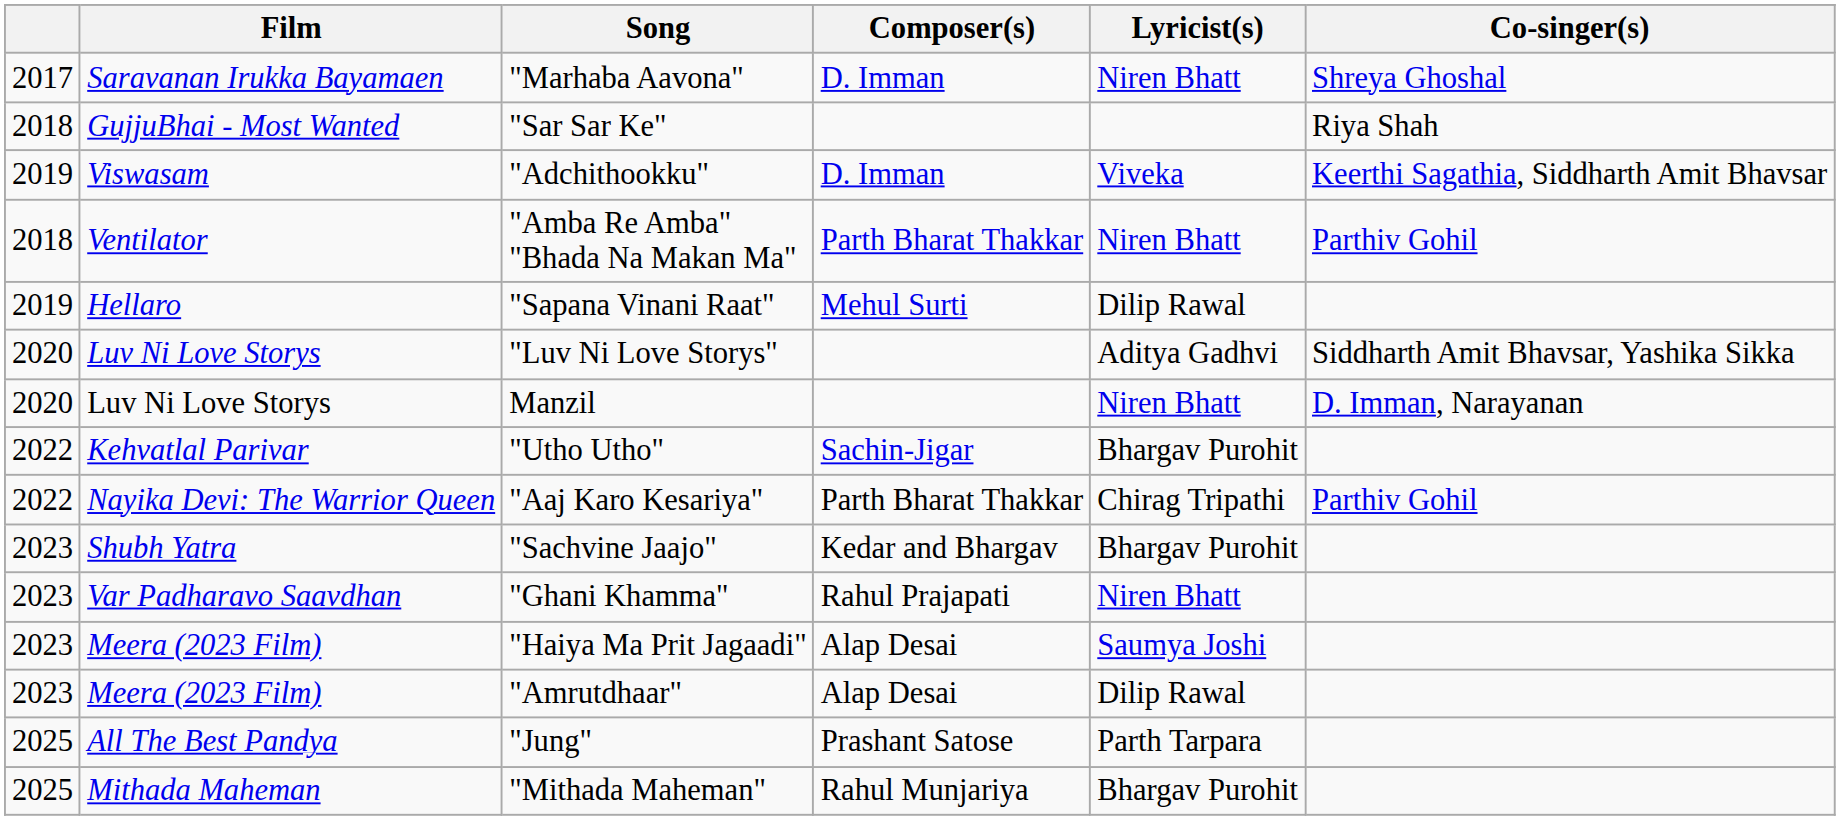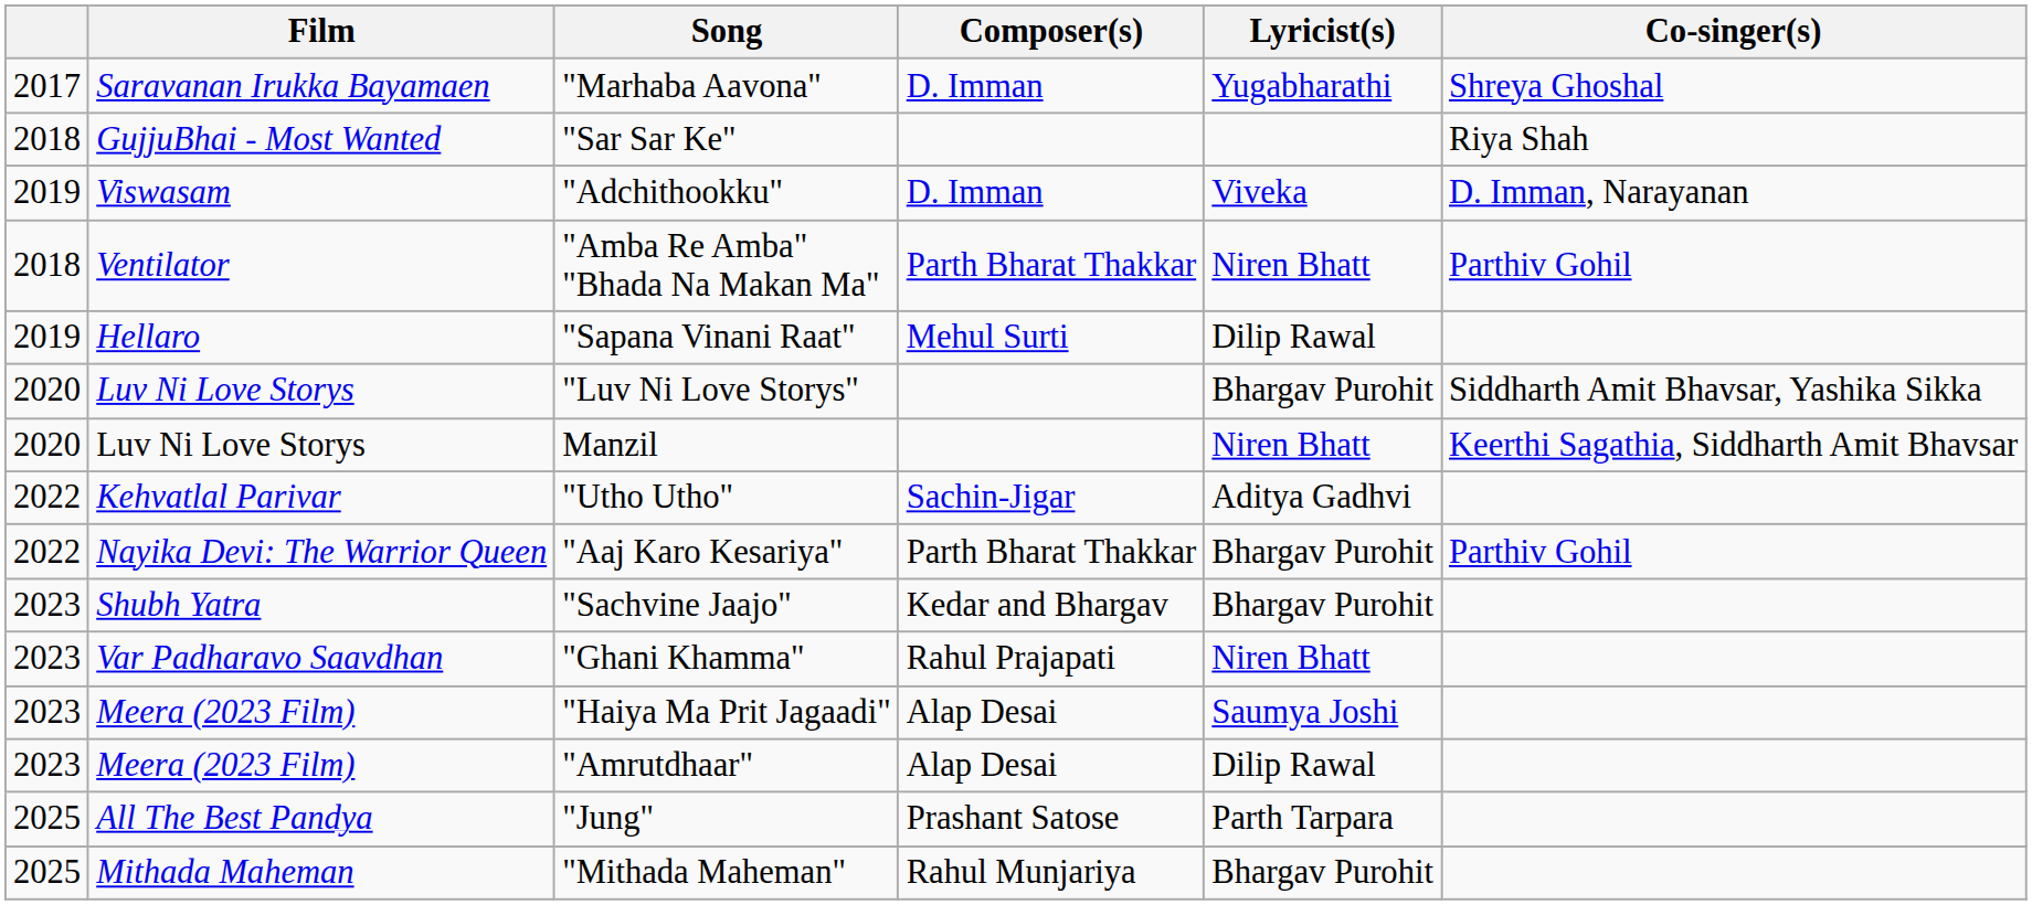 <table class="wikitable">
 <tr>
 <th></th>
 <th><strong>Film</strong></th>
 <th><strong>Song</strong></th>
 <th><strong>Composer(s)</strong></th>
 <th><strong>Lyricist(s)</strong></th>
 <th><strong>Co-singer(s)</strong></th>
 </tr>
 <tr>
 <td>2017</td>
 <td><em><a href='#'>Saravanan Irukka Bayamaen</a></em></td>
 <td>"Marhaba Aavona"</td>
 <td><a href='#'>D. Imman</a></td>
-<td><a href='#'>Niren Bhatt</a></td>
+<td><a href='#'>Yugabharathi</a></td>
 <td><a href='#'>Shreya Ghoshal</a></td>
 </tr>
 <tr>
 <td>2018</td>
 <td><em><a href='#'>GujjuBhai - Most Wanted</a></em></td>
 <td>"Sar Sar Ke"</td>
 <td></td>
 <td></td>
 <td>Riya Shah</td>
 </tr>
 <tr>
 <td>2019</td>
 <td><em><a href='#'>Viswasam</a></em></td>
 <td>"Adchithookku"</td>
 <td><a href='#'>D. Imman</a></td>
 <td><a href='#'>Viveka</a></td>
-<td><a href='#'>Keerthi Sagathia</a>, Siddharth Amit Bhavsar</td>
+<td><a href='#'>D. Imman</a>, Narayanan</td>
 </tr>
 <tr>
 <td>2018</td>
 <td><em><a href='#'>Ventilator</a></em></td>
 <td>"Amba Re Amba"<br>"Bhada Na Makan Ma"</td>
 <td><a href='#'>Parth Bharat Thakkar</a></td>
 <td><a href='#'>Niren Bhatt</a></td>
 <td><a href='#'>Parthiv Gohil</a></td>
 </tr>
 <tr>
 <td>2019</td>
 <td><em><a href='#'>Hellaro</a></em></td>
 <td>"Sapana Vinani Raat"</td>
 <td><a href='#'>Mehul Surti</a></td>
 <td>Dilip Rawal</td>
 <td></td>
 </tr>
 <tr>
 <td>2020</td>
 <td><em><a href='#'>Luv Ni Love Storys</a></em></td>
 <td>"Luv Ni Love Storys"</td>
 <td></td>
-<td>Aditya Gadhvi</td>
+<td>Bhargav Purohit</td>
 <td>Siddharth Amit Bhavsar, Yashika Sikka</td>
 </tr>
 <tr>
 <td>2020</td>
 <td>Luv Ni Love Storys</td>
 <td>Manzil</td>
 <td></td>
 <td><a href='#'>Niren Bhatt</a></td>
-<td><a href='#'>D. Imman</a>, Narayanan</td>
+<td><a href='#'>Keerthi Sagathia</a>, Siddharth Amit Bhavsar</td>
 </tr>
 <tr>
 <td>2022</td>
 <td><em><a href='#'>Kehvatlal Parivar</a></em></td>
 <td>"Utho Utho"</td>
 <td><a href='#'>Sachin-Jigar</a></td>
-<td>Bhargav Purohit</td>
+<td>Aditya Gadhvi</td>
 <td></td>
 </tr>
 <tr>
 <td>2022</td>
 <td><em><a href='#'>Nayika Devi: The Warrior Queen</a></em></td>
 <td>"Aaj Karo Kesariya"</td>
 <td>Parth Bharat Thakkar</td>
-<td>Chirag Tripathi</td>
+<td>Bhargav Purohit</td>
 <td><a href='#'>Parthiv Gohil</a></td>
 </tr>
 <tr>
 <td>2023</td>
 <td><em><a href='#'>Shubh Yatra</a></em></td>
 <td>"Sachvine Jaajo"</td>
 <td>Kedar and Bhargav</td>
 <td>Bhargav Purohit</td>
 <td></td>
 </tr>
 <tr>
 <td>2023</td>
 <td><em><a href='#'>Var Padharavo Saavdhan</a></em></td>
 <td>"Ghani Khamma"</td>
 <td>Rahul Prajapati</td>
 <td><a href='#'>Niren Bhatt</a></td>
 <td></td>
 </tr>
 <tr>
 <td>2023</td>
 <td><em><a href='#'>Meera (2023 Film)</a></em></td>
 <td>"Haiya Ma Prit Jagaadi"</td>
 <td>Alap Desai</td>
 <td><a href='#'>Saumya Joshi</a></td>
 <td></td>
 </tr>
 <tr>
 <td>2023</td>
 <td><em><a href='#'>Meera (2023 Film)</a></em></td>
 <td>"Amrutdhaar"</td>
 <td>Alap Desai</td>
 <td>Dilip Rawal</td>
 <td></td>
 </tr>
 <tr>
 <td>2025</td>
 <td><em><a href='#'>All The Best Pandya</a></em></td>
 <td>"Jung"</td>
 <td>Prashant Satose</td>
 <td>Parth Tarpara</td>
 <td></td>
 </tr>
 <tr>
 <td>2025</td>
 <td><em><a href='#'>Mithada Maheman</a></em></td>
 <td>"Mithada Maheman"</td>
 <td>Rahul Munjariya</td>
 <td>Bhargav Purohit</td>
 <td></td>
 </tr>
 </table>
